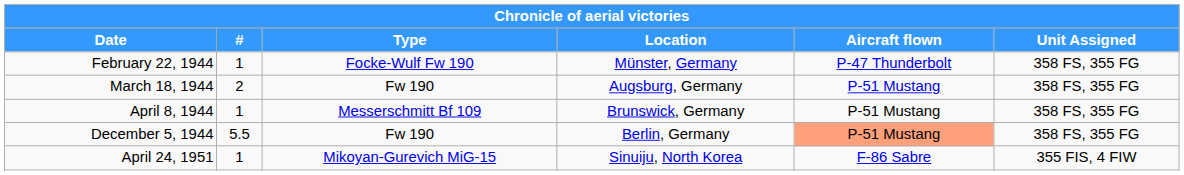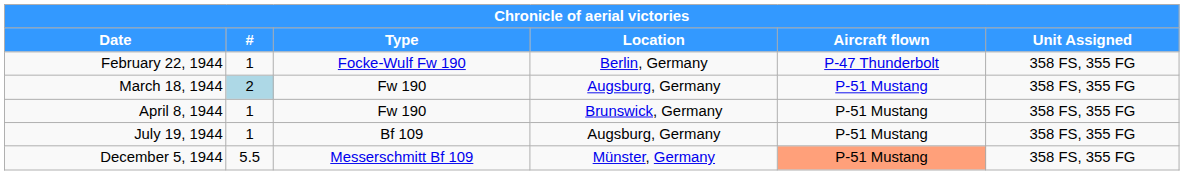 <table class="wikitable plainrowheaders collapsible collapsed" style="margin-left: auto; margin-right: auto; border: none; text-align:right; width: 100%;">
 <tr style="color:white;">
 <th colspan="6" style="background-color: #3399ff">Chronicle of aerial victories</th>
 </tr>
 <tr style="color:white;">
 <th style="background-color: #3399ff">Date</th>
 <th style="background-color: #3399ff">#</th>
 <th style="background-color: #3399ff">Type</th>
 <th style="background-color: #3399ff">Location</th>
 <th style="background-color: #3399ff">Aircraft flown</th>
 <th style="background-color: #3399ff">Unit Assigned</th>
 </tr>
 <tr>
 <td>February 22, 1944</td>
 <td align=center>1</td>
 <td align=center><a href='#'>Focke-Wulf Fw 190</a></td>
-<td align=center><a href='#'>Münster</a>, <a href='#'>Germany</a></td>
+<td align=center><a href='#'>Berlin</a>, Germany</td>
 <td align=center><a href='#'>P-47 Thunderbolt</a></td>
 <td align=center>358 FS, 355 FG</td>
 </tr>
 <tr>
 <td>March 18, 1944</td>
-<td align=center>2</td>
+<td align=center style="background: lightblue;">2</td>
 <td align=center>Fw 190</td>
 <td align=center><a href='#'>Augsburg</a>, Germany</td>
 <td align=center><a href='#'>P-51 Mustang</a></td>
 <td align=center>358 FS, 355 FG</td>
 </tr>
 <tr>
 <td>April 8, 1944</td>
 <td align=center>1</td>
-<td align=center><a href='#'>Messerschmitt Bf 109</a></td>
+<td align=center>Fw 190</td>
 <td align=center><a href='#'>Brunswick</a>, Germany</td>
+<td align=center>P-51 Mustang</td>
+<td align=center>358 FS, 355 FG</td>
+</tr>
+<tr>
+<td>July 19, 1944</td>
+<td align=center>1</td>
+<td align=center>Bf 109</td>
+<td align=center>Augsburg, Germany</td>
 <td align=center>P-51 Mustang</td>
 <td align=center>358 FS, 355 FG</td>
 </tr>
 <tr>
 <td>December 5, 1944</td>
 <td align=center>5.5</td>
-<td align=center>Fw 190</td>
-<td align=center><a href='#'>Berlin</a>, Germany</td>
+<td align=center><a href='#'>Messerschmitt Bf 109</a></td>
+<td align=center><a href='#'>Münster</a>, <a href='#'>Germany</a></td>
 <td align=center style="background: lightsalmon;">P-51 Mustang</td>
 <td align=center>358 FS, 355 FG</td>
 </tr>
 <tr>
-<td>April 24, 1951</td>
-<td align=center>1</td>
-<td align=center><a href='#'>Mikoyan-Gurevich MiG-15</a></td>
-<td align=center><a href='#'>Sinuiju</a>, <a href='#'>North Korea</a></td>
-<td align=center><a href='#'>F-86 Sabre</a></td>
-<td align=center>355 FIS, 4 FIW</td>
-</tr>
-<tr>
 </tr>
 </table>
